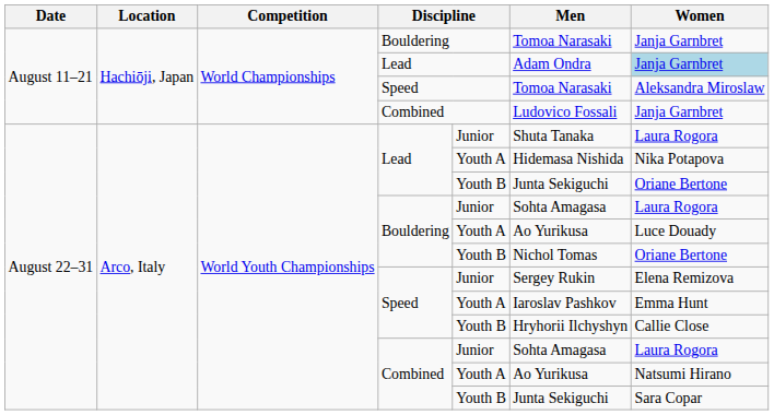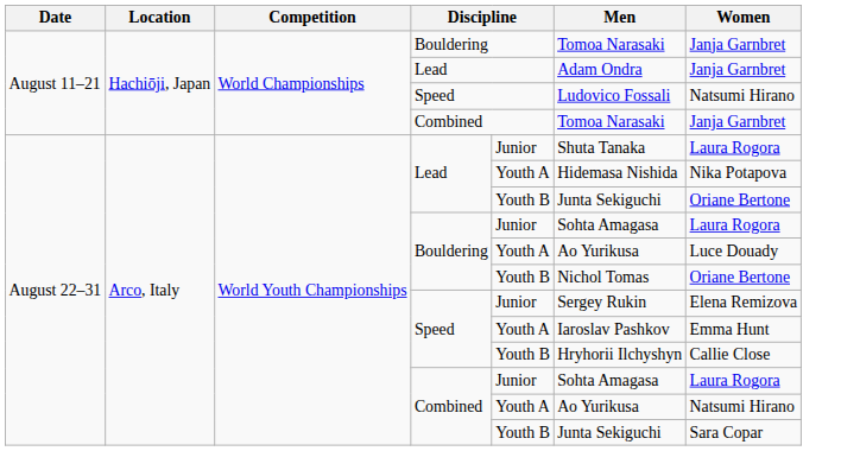 <table class="wikitable">
 <tr>
 <th>Date</th>
 <th>Location</th>
 <th>Competition</th>
 <th colspan="2">Discipline</th>
 <th>Men</th>
 <th>Women</th>
 </tr>
 <tr>
 <td rowspan="4">August 11–21</td>
 <td rowspan="4"> <a href='#'>Hachiōji</a>, Japan</td>
 <td rowspan="4"><a href='#'>World Championships</a></td>
 <td colspan="2">Bouldering</td>
 <td> <a href='#'>Tomoa Narasaki</a></td>
 <td> <a href='#'>Janja Garnbret</a></td>
 </tr>
 <tr>
 <td colspan="2">Lead</td>
 <td> <a href='#'>Adam Ondra</a></td>
-<td style="background: lightblue;"> <a href='#'>Janja Garnbret</a></td>
+<td> <a href='#'>Janja Garnbret</a></td>
 </tr>
 <tr>
 <td colspan="2">Speed</td>
-<td> <a href='#'>Tomoa Narasaki</a></td>
-<td> <a href='#'>Aleksandra Miroslaw</a></td>
+<td> <a href='#'>Ludovico Fossali</a></td>
+<td> Natsumi Hirano</td>
 </tr>
 <tr>
 <td colspan="2">Combined</td>
-<td> <a href='#'>Ludovico Fossali</a></td>
+<td> <a href='#'>Tomoa Narasaki</a></td>
 <td> <a href='#'>Janja Garnbret</a></td>
 </tr>
 <tr>
 <td rowspan="12">August 22–31</td>
 <td rowspan="12"> <a href='#'>Arco</a>, Italy</td>
 <td rowspan="12"><a href='#'>World Youth Championships</a></td>
 <td rowspan="3">Lead</td>
 <td>Junior</td>
 <td> Shuta Tanaka</td>
 <td> <a href='#'>Laura Rogora</a></td>
 </tr>
 <tr>
 <td>Youth A</td>
 <td> Hidemasa Nishida</td>
 <td> Nika Potapova</td>
 </tr>
 <tr>
 <td>Youth B</td>
 <td> Junta Sekiguchi</td>
 <td> <a href='#'>Oriane Bertone</a></td>
 </tr>
 <tr>
 <td rowspan="3">Bouldering</td>
 <td>Junior</td>
 <td> Sohta Amagasa</td>
 <td> <a href='#'>Laura Rogora</a></td>
 </tr>
 <tr>
 <td>Youth A</td>
 <td> Ao Yurikusa</td>
 <td> Luce Douady</td>
 </tr>
 <tr>
 <td>Youth B</td>
 <td> Nichol Tomas</td>
 <td> <a href='#'>Oriane Bertone</a></td>
 </tr>
 <tr>
 <td rowspan="3">Speed</td>
 <td>Junior</td>
 <td> Sergey Rukin</td>
 <td> Elena Remizova</td>
 </tr>
 <tr>
 <td>Youth A</td>
 <td> Iaroslav Pashkov</td>
 <td> Emma Hunt</td>
 </tr>
 <tr>
 <td>Youth B</td>
 <td> Hryhorii Ilchyshyn</td>
 <td> Callie Close</td>
 </tr>
 <tr>
 <td rowspan="3">Combined</td>
 <td>Junior</td>
 <td> Sohta Amagasa</td>
 <td> <a href='#'>Laura Rogora</a></td>
 </tr>
 <tr>
 <td>Youth A</td>
 <td> Ao Yurikusa</td>
 <td> Natsumi Hirano</td>
 </tr>
 <tr>
 <td>Youth B</td>
 <td> Junta Sekiguchi</td>
 <td> Sara Copar</td>
 </tr>
 </table>
